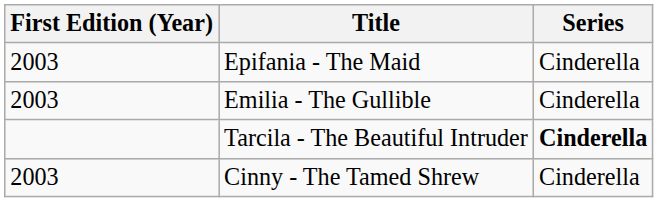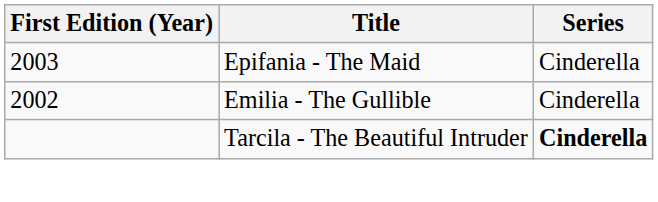 <table class="wikitable sortable">
 <tr>
 <th>First Edition (Year)</th>
 <th>Title</th>
 <th>Series</th>
 </tr>
 <tr>
 <td>2003</td>
 <td>Epifania - The Maid</td>
 <td>Cinderella</td>
 </tr>
 <tr>
-<td>2003</td>
+<td>2002</td>
 <td>Emilia - The Gullible</td>
 <td>Cinderella</td>
 </tr>
 <tr>
 <td></td>
 <td>Tarcila - The Beautiful Intruder</td>
 <td><strong>Cinderella</strong></td>
 </tr>
-<tr>
-<td>2003</td>
-<td>Cinny - The Tamed Shrew</td>
-<td>Cinderella</td>
-</tr>
 </table>
